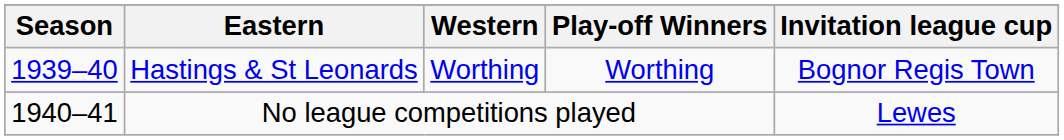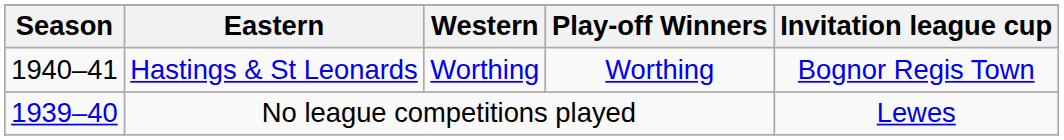 <table class="wikitable" style="text-align: center">
 <tr>
 </tr>
 <tr>
 <th>Season</th>
 <th>Eastern</th>
 <th>Western</th>
 <th>Play-off Winners</th>
 <th>Invitation league cup</th>
 </tr>
 <tr>
-<td><a href='#'>1939–40</a></td>
+<td>1940–41</td>
 <td><a href='#'>Hastings & St Leonards</a></td>
 <td><a href='#'>Worthing</a></td>
 <td><a href='#'>Worthing</a></td>
 <td><a href='#'>Bognor Regis Town</a></td>
 </tr>
 <tr>
-<td>1940–41</td>
+<td><a href='#'>1939–40</a></td>
 <td colspan=3>No league competitions played</td>
 <td><a href='#'>Lewes</a></td>
 </tr>
 </table>
